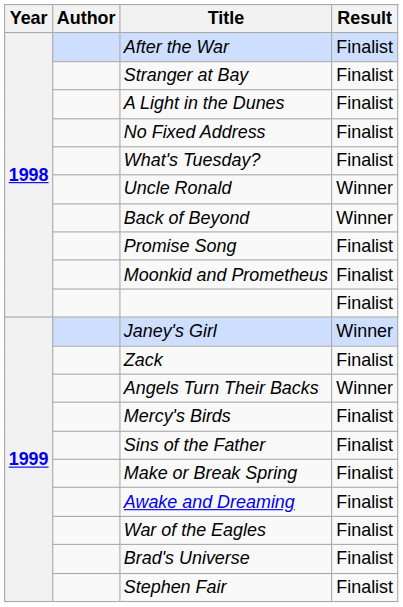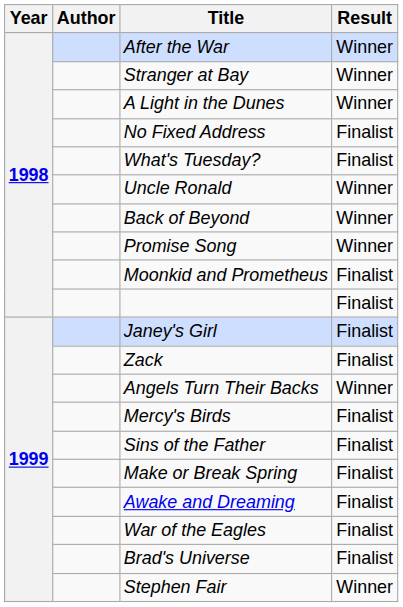 <table class="wikitable sortable mw-collapsible">
 <tr>
 <th>Year</th>
 <th>Author</th>
 <th>Title</th>
 <th>Result</th>
 </tr>
 <tr style=background:#cddeff>
 <th rowspan="10"><a href='#'>1998</a></th>
 <td></td>
 <td><em>After the War</em></td>
-<td>Finalist</td>
+<td>Winner</td>
 </tr>
 <tr>
 <td></td>
 <td><em>Stranger at Bay</em></td>
-<td>Finalist</td>
+<td>Winner</td>
 </tr>
 <tr>
 <td></td>
 <td><em>A Light in the Dunes</em></td>
-<td>Finalist</td>
+<td>Winner</td>
 </tr>
 <tr>
 <td></td>
 <td><em>No Fixed Address</em></td>
 <td>Finalist</td>
 </tr>
 <tr>
 <td></td>
 <td><em>What's Tuesday?</em></td>
 <td>Finalist</td>
 </tr>
 <tr>
 <td></td>
 <td><em>Uncle Ronald</em></td>
 <td>Winner</td>
 </tr>
 <tr>
 <td></td>
 <td><em>Back of Beyond</em></td>
 <td>Winner</td>
 </tr>
 <tr>
 <td></td>
 <td><em>Promise Song</em></td>
-<td>Finalist</td>
+<td>Winner</td>
 </tr>
 <tr>
 <td></td>
 <td><em>Moonkid and Prometheus</em></td>
 <td>Finalist</td>
 </tr>
 <tr>
 <td></td>
 <td></td>
 <td>Finalist</td>
 </tr>
 <tr style=background:#cddeff>
 <th rowspan="10"><a href='#'>1999</a></th>
 <td></td>
 <td><em>Janey's Girl</em></td>
-<td>Winner</td>
+<td>Finalist</td>
 </tr>
 <tr>
 <td></td>
 <td><em>Zack</em></td>
 <td>Finalist</td>
 </tr>
 <tr>
 <td></td>
 <td><em>Angels Turn Their Backs</em></td>
 <td>Winner</td>
 </tr>
 <tr>
 <td></td>
 <td><em>Mercy's Birds</em></td>
 <td>Finalist</td>
 </tr>
 <tr>
 <td></td>
 <td><em>Sins of the Father</em></td>
 <td>Finalist</td>
 </tr>
 <tr>
 <td></td>
 <td><em>Make or Break Spring</em></td>
 <td>Finalist</td>
 </tr>
 <tr>
 <td></td>
 <td><em><a href='#'>Awake and Dreaming</a></em></td>
 <td>Finalist</td>
 </tr>
 <tr>
 <td></td>
 <td><em>War of the Eagles</em></td>
 <td>Finalist</td>
 </tr>
 <tr>
 <td></td>
 <td><em>Brad's Universe</em></td>
 <td>Finalist</td>
 </tr>
 <tr>
 <td></td>
 <td><em>Stephen Fair</em></td>
-<td>Finalist</td>
+<td>Winner</td>
 </tr>
 </table>
